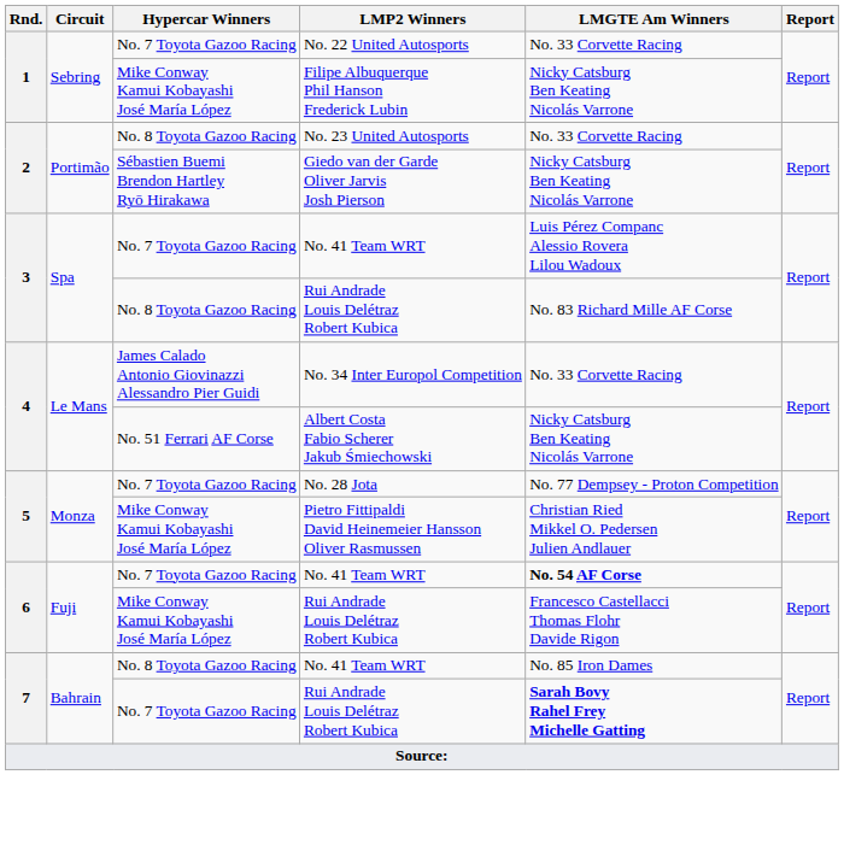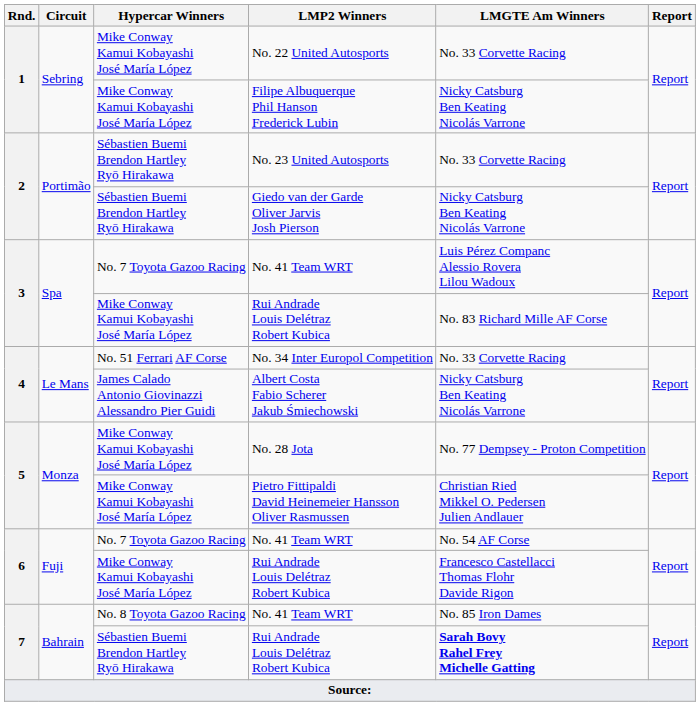 <table class="wikitable" style="font-size:85%;">
 <tr>
 <th>Rnd.</th>
 <th>Circuit</th>
 <th>Hypercar Winners</th>
 <th>LMP2 Winners</th>
 <th>LMGTE Am Winners</th>
 <th>Report</th>
 </tr>
 <tr>
 <th rowspan="2">1</th>
 <td rowspan="2"> <a href='#'>Sebring</a></td>
-<td nowrap> No. 7 <a href='#'>Toyota Gazoo Racing</a></td>
+<td> <a href='#'>Mike Conway</a><br> <a href='#'>Kamui Kobayashi</a><br> <a href='#'>José María López</a></td>
 <td nowrap> No. 22 <a href='#'>United Autosports</a></td>
 <td nowrap> No. 33 <a href='#'>Corvette Racing</a></td>
 <td rowspan="2"><a href='#'>Report</a></td>
 </tr>
 <tr>
 <td> <a href='#'>Mike Conway</a><br> <a href='#'>Kamui Kobayashi</a><br> <a href='#'>José María López</a></td>
 <td> <a href='#'>Filipe Albuquerque</a><br> <a href='#'>Phil Hanson</a><br> <a href='#'>Frederick Lubin</a></td>
 <td> <a href='#'>Nicky Catsburg</a><br> <a href='#'>Ben Keating</a><br> <a href='#'>Nicolás Varrone</a></td>
 </tr>
 <tr>
 <th rowspan="2">2</th>
 <td rowspan="2"> <a href='#'>Portimão</a></td>
-<td> No. 8 <a href='#'>Toyota Gazoo Racing</a></td>
+<td> <a href='#'>Sébastien Buemi</a><br> <a href='#'>Brendon Hartley</a><br> <a href='#'>Ryō Hirakawa</a></td>
 <td> No. 23 <a href='#'>United Autosports</a></td>
 <td> No. 33 <a href='#'>Corvette Racing</a></td>
 <td rowspan="2"><a href='#'>Report</a></td>
 </tr>
 <tr>
 <td> <a href='#'>Sébastien Buemi</a><br> <a href='#'>Brendon Hartley</a><br> <a href='#'>Ryō Hirakawa</a></td>
 <td> <a href='#'>Giedo van der Garde</a><br> <a href='#'>Oliver Jarvis</a><br> <a href='#'>Josh Pierson</a></td>
 <td> <a href='#'>Nicky Catsburg</a><br> <a href='#'>Ben Keating</a><br> <a href='#'>Nicolás Varrone</a></td>
 </tr>
 <tr>
 <th rowspan="2">3</th>
 <td rowspan="2"> <a href='#'>Spa</a></td>
 <td> No. 7 <a href='#'>Toyota Gazoo Racing</a></td>
 <td> No. 41 <a href='#'>Team WRT</a></td>
 <td> <a href='#'>Luis Pérez Companc</a><br> <a href='#'>Alessio Rovera</a><br> <a href='#'>Lilou Wadoux</a></td>
 <td rowspan="2"><a href='#'>Report</a></td>
 </tr>
 <tr>
-<td> No. 8 <a href='#'>Toyota Gazoo Racing</a></td>
+<td> <a href='#'>Mike Conway</a><br> <a href='#'>Kamui Kobayashi</a><br> <a href='#'>José María López</a></td>
 <td> <a href='#'>Rui Andrade</a><br> <a href='#'>Louis Delétraz</a><br> <a href='#'>Robert Kubica</a></td>
 <td> No. 83 <a href='#'>Richard Mille AF Corse</a></td>
 </tr>
 <tr>
 <th rowspan="2">4</th>
 <td rowspan="2"> <a href='#'>Le Mans</a></td>
-<td> <a href='#'>James Calado</a><br> <a href='#'>Antonio Giovinazzi</a><br> <a href='#'>Alessandro Pier Guidi</a></td>
+<td> No. 51 <a href='#'>Ferrari</a> <a href='#'>AF Corse</a></td>
 <td nowrap> No. 34 <a href='#'>Inter Europol Competition</a></td>
 <td> No. 33 <a href='#'>Corvette Racing</a></td>
 <td rowspan="2"><a href='#'>Report</a></td>
 </tr>
 <tr>
-<td> No. 51 <a href='#'>Ferrari</a> <a href='#'>AF Corse</a></td>
+<td> <a href='#'>James Calado</a><br> <a href='#'>Antonio Giovinazzi</a><br> <a href='#'>Alessandro Pier Guidi</a></td>
 <td> <a href='#'>Albert Costa</a><br> <a href='#'>Fabio Scherer</a><br> <a href='#'>Jakub Śmiechowski</a></td>
 <td> <a href='#'>Nicky Catsburg</a><br> <a href='#'>Ben Keating</a><br> <a href='#'>Nicolás Varrone</a></td>
 </tr>
 <tr>
 <th rowspan="2">5</th>
 <td rowspan="2"> <a href='#'>Monza</a></td>
-<td> No. 7 <a href='#'>Toyota Gazoo Racing</a></td>
+<td> <a href='#'>Mike Conway</a><br> <a href='#'>Kamui Kobayashi</a><br> <a href='#'>José María López</a></td>
 <td> No. 28 <a href='#'>Jota</a></td>
 <td nowrap> No. 77 <a href='#'>Dempsey - Proton Competition</a></td>
 <td rowspan="2"><a href='#'>Report</a></td>
 </tr>
 <tr>
 <td> <a href='#'>Mike Conway</a><br> <a href='#'>Kamui Kobayashi</a><br> <a href='#'>José María López</a></td>
 <td> <a href='#'>Pietro Fittipaldi</a><br>  <a href='#'>David Heinemeier Hansson</a><br>  <a href='#'>Oliver Rasmussen</a></td>
 <td> <a href='#'>Christian Ried</a><br> <a href='#'>Mikkel O. Pedersen</a><br> <a href='#'>Julien Andlauer</a></td>
 </tr>
 <tr>
 <th rowspan="2">6</th>
 <td rowspan="2"> <a href='#'>Fuji</a></td>
 <td> No. 7 <a href='#'>Toyota Gazoo Racing</a></td>
 <td> No. 41 <a href='#'>Team WRT</a></td>
-<td><strong> No. 54 <a href='#'>AF Corse</a></strong></td>
+<td> No. 54 <a href='#'>AF Corse</a></td>
 <td rowspan="2"><a href='#'>Report</a></td>
 </tr>
 <tr>
 <td> <a href='#'>Mike Conway</a><br> <a href='#'>Kamui Kobayashi</a><br> <a href='#'>José María López</a></td>
 <td> <a href='#'>Rui Andrade</a><br> <a href='#'>Louis Delétraz</a><br> <a href='#'>Robert Kubica</a></td>
 <td> <a href='#'>Francesco Castellacci</a><br> <a href='#'>Thomas Flohr</a><br> <a href='#'>Davide Rigon</a></td>
 </tr>
 <tr>
 <th rowspan="2">7</th>
 <td rowspan="2"> <a href='#'>Bahrain</a></td>
 <td> No. 8 <a href='#'>Toyota Gazoo Racing</a></td>
 <td> No. 41 <a href='#'>Team WRT</a></td>
 <td> No. 85 <a href='#'>Iron Dames</a></td>
 <td rowspan="2"><a href='#'>Report</a></td>
 </tr>
 <tr>
-<td nowrap> No. 7 <a href='#'>Toyota Gazoo Racing</a></td>
+<td> <a href='#'>Sébastien Buemi</a><br> <a href='#'>Brendon Hartley</a><br> <a href='#'>Ryō Hirakawa</a></td>
 <td> <a href='#'>Rui Andrade</a><br> <a href='#'>Louis Delétraz</a><br> <a href='#'>Robert Kubica</a></td>
 <td><strong> <a href='#'>Sarah Bovy</a><br> <a href='#'>Rahel Frey</a><br> <a href='#'>Michelle Gatting</a></strong></td>
 </tr>
 <tr class="sortbottom">
 <td colspan="6" style="background-color:#EAECF0;text-align:center"><strong>Source:</strong></td>
 </tr>
 </table>
